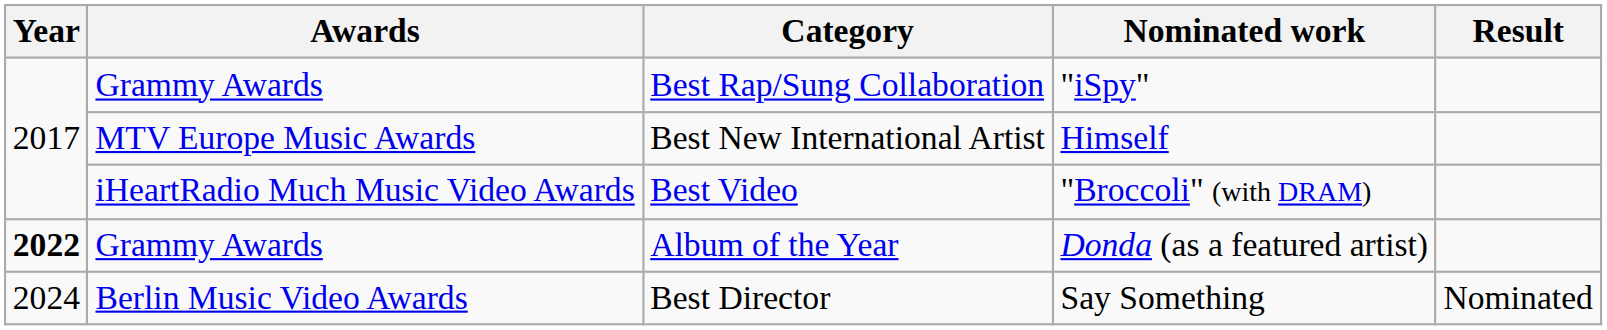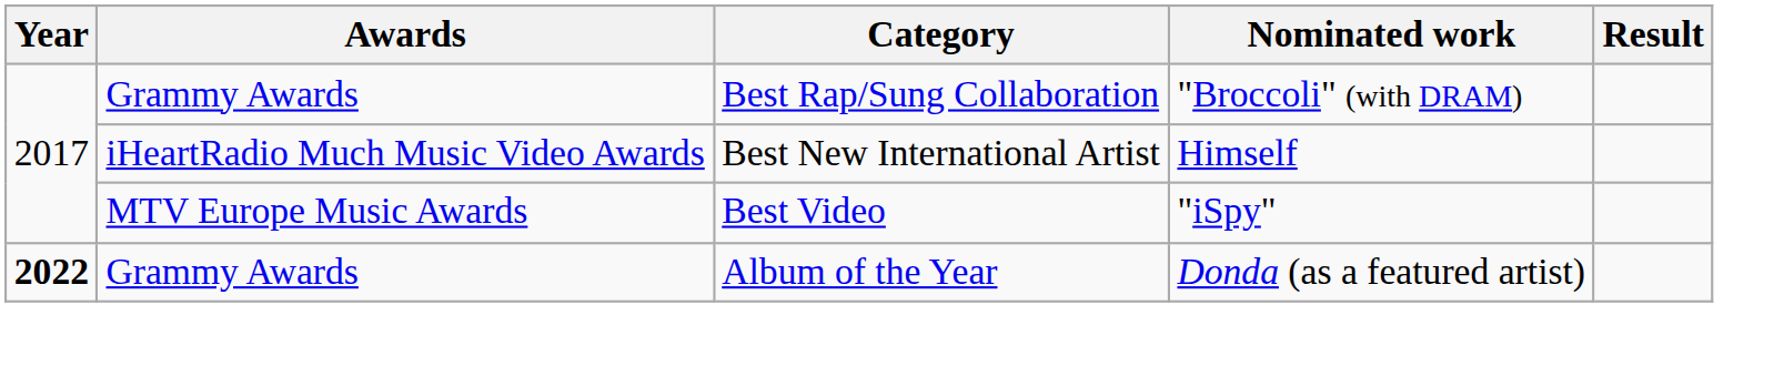 <table class="wikitable">
 <tr>
 <th>Year</th>
 <th>Awards</th>
 <th>Category</th>
 <th>Nominated work</th>
 <th>Result</th>
 </tr>
 <tr>
 <td rowspan="3">2017</td>
 <td><a href='#'>Grammy Awards</a></td>
 <td><a href='#'>Best Rap/Sung Collaboration</a></td>
-<td>"<a href='#'>iSpy</a>" </td>
+<td>"<a href='#'>Broccoli</a>" <small>(with <a href='#'>DRAM</a>)</small></td>
 <td></td>
 </tr>
 <tr>
-<td><a href='#'>MTV Europe Music Awards</a></td>
+<td><a href='#'>iHeartRadio Much Music Video Awards</a></td>
 <td>Best New International Artist</td>
 <td><a href='#'>Himself</a></td>
 <td></td>
 </tr>
 <tr>
-<td><a href='#'>iHeartRadio Much Music Video Awards</a></td>
+<td><a href='#'>MTV Europe Music Awards</a></td>
 <td><a href='#'>Best Video</a></td>
-<td>"<a href='#'>Broccoli</a>" <small>(with <a href='#'>DRAM</a>)</small></td>
+<td>"<a href='#'>iSpy</a>" </td>
 <td></td>
 </tr>
 <tr>
 <td><strong>2022</strong></td>
 <td><a href='#'>Grammy Awards</a></td>
 <td><a href='#'>Album of the Year</a></td>
 <td><em><a href='#'>Donda</a></em> (as a featured artist)</td>
 <td></td>
 </tr>
-<tr>
-<td>2024</td>
-<td><a href='#'>Berlin Music Video Awards</a></td>
-<td>Best Director</td>
-<td>Say Something</td>
-<td>Nominated</td>
-</tr>
 </table>
